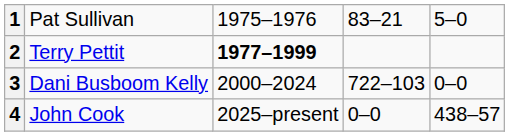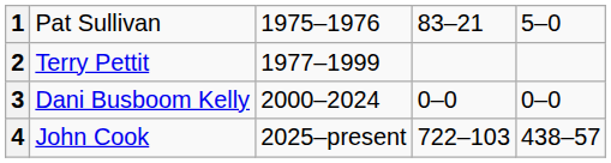 <table class=wikitable>
 <tr>
 <th>1</th>
 <td>Pat Sullivan</td>
 <td>1975–1976</td>
 <td>83–21 </td>
 <td>5–0 </td>
 </tr>
 <tr>
 <th>2</th>
 <td><a href='#'>Terry Pettit</a></td>
-<td><strong>1977–1999</strong></td>
+<td>1977–1999</td>
 <td> </td>
 <td> </td>
 </tr>
 <tr>
 <th>3</th>
 <td><a href='#'>Dani Busboom Kelly</a></td>
 <td>2000–2024</td>
-<td>722–103 </td>
+<td>0–0 </td>
 <td>0–0 </td>
 </tr>
 <tr>
 <th>4</th>
 <td><a href='#'>John Cook</a></td>
 <td>2025–present</td>
-<td>0–0 </td>
+<td>722–103 </td>
 <td>438–57 </td>
 </tr>
 </table>
